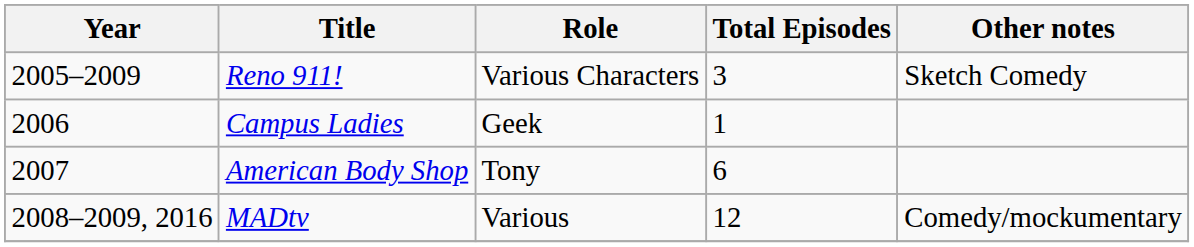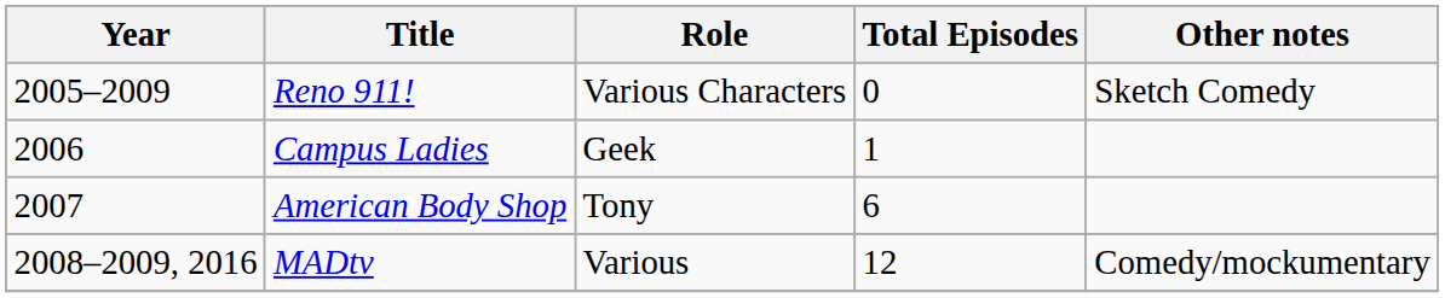 <table class="wikitable" style="font-size: 95%;">
 <tr>
 <th>Year</th>
 <th>Title</th>
 <th>Role</th>
 <th>Total Episodes</th>
 <th>Other notes</th>
 </tr>
 <tr>
 <td>2005–2009</td>
 <td><em><a href='#'>Reno 911!</a></em></td>
 <td>Various Characters</td>
-<td>3</td>
+<td>0</td>
 <td>Sketch Comedy</td>
 </tr>
 <tr>
 <td>2006</td>
 <td><em><a href='#'>Campus Ladies</a></em></td>
 <td>Geek</td>
 <td>1</td>
 <td></td>
 </tr>
 <tr>
 <td>2007</td>
 <td><em><a href='#'>American Body Shop</a></em></td>
 <td>Tony</td>
 <td>6</td>
 <td></td>
 </tr>
 <tr>
 <td>2008–2009, 2016</td>
 <td><em><a href='#'>MADtv</a></em></td>
 <td>Various</td>
 <td>12</td>
 <td>Comedy/mockumentary</td>
 </tr>
 <tr>
 </tr>
 </table>
